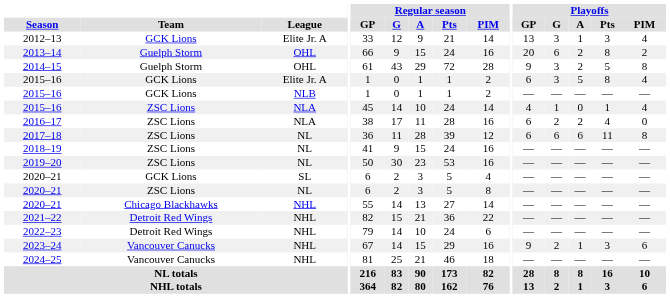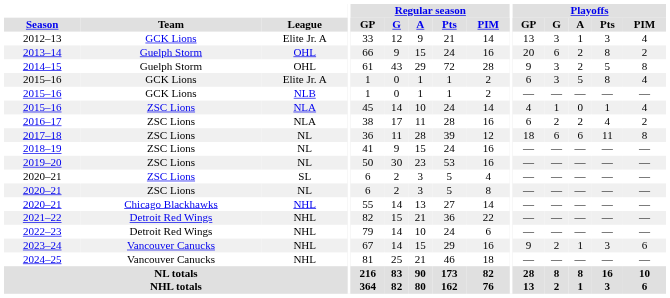 <table border="0" cellpadding="1" cellspacing="0" style="text-align:center; width:60em;">
 <tr bgcolor="#e0e0e0">
 <th colspan="3" bgcolor="#ffffff"></th>
 <th rowspan="99" bgcolor="#ffffff"></th>
 <th colspan="5"><a href='#'>Regular season</a></th>
 <th rowspan="99" bgcolor="#ffffff"></th>
 <th colspan="5"><a href='#'>Playoffs</a></th>
 </tr>
 <tr bgcolor="#e0e0e0">
 <th><a href='#'>Season</a></th>
 <th>Team</th>
 <th>League</th>
 <th>GP</th>
 <th><a href='#'>G</a></th>
 <th><a href='#'>A</a></th>
 <th><a href='#'>Pts</a></th>
 <th><a href='#'>PIM</a></th>
 <th>GP</th>
 <th>G</th>
 <th>A</th>
 <th>Pts</th>
 <th>PIM</th>
 </tr>
 <tr>
 <td>2012–13</td>
 <td><a href='#'>GCK Lions</a></td>
 <td>Elite Jr. A</td>
 <td>33</td>
 <td>12</td>
 <td>9</td>
 <td>21</td>
 <td>14</td>
 <td>13</td>
 <td>3</td>
 <td>1</td>
 <td>3</td>
 <td>4</td>
 </tr>
 <tr bgcolor="#f0f0f0">
 <td><a href='#'>2013–14</a></td>
 <td><a href='#'>Guelph Storm</a></td>
 <td><a href='#'>OHL</a></td>
 <td>66</td>
 <td>9</td>
 <td>15</td>
 <td>24</td>
 <td>16</td>
 <td>20</td>
 <td>6</td>
 <td>2</td>
 <td>8</td>
 <td>2</td>
 </tr>
 <tr>
 <td><a href='#'>2014–15</a></td>
 <td>Guelph Storm</td>
 <td>OHL</td>
 <td>61</td>
 <td>43</td>
 <td>29</td>
 <td>72</td>
 <td>28</td>
 <td>9</td>
 <td>3</td>
 <td>2</td>
 <td>5</td>
 <td>8</td>
 </tr>
 <tr bgcolor="#f0f0f0">
 <td>2015–16</td>
 <td>GCK Lions</td>
 <td>Elite Jr. A</td>
 <td>1</td>
 <td>0</td>
 <td>1</td>
 <td>1</td>
 <td>2</td>
 <td>6</td>
 <td>3</td>
 <td>5</td>
 <td>8</td>
 <td>4</td>
 </tr>
 <tr>
 <td><a href='#'>2015–16</a></td>
 <td>GCK Lions</td>
 <td><a href='#'>NLB</a></td>
 <td>1</td>
 <td>0</td>
 <td>1</td>
 <td>1</td>
 <td>2</td>
 <td>—</td>
 <td>—</td>
 <td>—</td>
 <td>—</td>
 <td>—</td>
 </tr>
 <tr bgcolor="#f0f0f0">
 <td><a href='#'>2015–16</a></td>
 <td><a href='#'>ZSC Lions</a></td>
 <td><a href='#'>NLA</a></td>
 <td>45</td>
 <td>14</td>
 <td>10</td>
 <td>24</td>
 <td>14</td>
 <td>4</td>
 <td>1</td>
 <td>0</td>
 <td>1</td>
 <td>4</td>
 </tr>
 <tr>
 <td><a href='#'>2016–17</a></td>
 <td>ZSC Lions</td>
 <td>NLA</td>
 <td>38</td>
 <td>17</td>
 <td>11</td>
 <td>28</td>
 <td>16</td>
 <td>6</td>
 <td>2</td>
 <td>2</td>
 <td>4</td>
-<td>0</td>
+<td>2</td>
 </tr>
 <tr bgcolor="#f0f0f0">
 <td><a href='#'>2017–18</a></td>
 <td>ZSC Lions</td>
 <td>NL</td>
 <td>36</td>
 <td>11</td>
 <td>28</td>
 <td>39</td>
 <td>12</td>
-<td>6</td>
+<td>18</td>
 <td>6</td>
 <td>6</td>
 <td>11</td>
 <td>8</td>
 </tr>
 <tr>
 <td><a href='#'>2018–19</a></td>
 <td>ZSC Lions</td>
 <td>NL</td>
 <td>41</td>
 <td>9</td>
 <td>15</td>
 <td>24</td>
 <td>16</td>
 <td>—</td>
 <td>—</td>
 <td>—</td>
 <td>—</td>
 <td>—</td>
 </tr>
 <tr bgcolor="#f0f0f0">
 <td><a href='#'>2019–20</a></td>
 <td>ZSC Lions</td>
 <td>NL</td>
 <td>50</td>
 <td>30</td>
 <td>23</td>
 <td>53</td>
 <td>16</td>
 <td>—</td>
 <td>—</td>
 <td>—</td>
 <td>—</td>
 <td>—</td>
 </tr>
 <tr>
 <td>2020–21</td>
-<td>GCK Lions</td>
+<td><a href='#'>ZSC Lions</a></td>
 <td>SL</td>
 <td>6</td>
 <td>2</td>
 <td>3</td>
 <td>5</td>
 <td>4</td>
 <td>—</td>
 <td>—</td>
 <td>—</td>
 <td>—</td>
 <td>—</td>
 </tr>
 <tr bgcolor="#f0f0f0">
 <td><a href='#'>2020–21</a></td>
 <td>ZSC Lions</td>
 <td>NL</td>
 <td>6</td>
 <td>2</td>
 <td>3</td>
 <td>5</td>
 <td>8</td>
 <td>—</td>
 <td>—</td>
 <td>—</td>
 <td>—</td>
 <td>—</td>
 </tr>
 <tr>
 <td><a href='#'>2020–21</a></td>
 <td><a href='#'>Chicago Blackhawks</a></td>
 <td><a href='#'>NHL</a></td>
 <td>55</td>
 <td>14</td>
 <td>13</td>
 <td>27</td>
 <td>14</td>
 <td>—</td>
 <td>—</td>
 <td>—</td>
 <td>—</td>
 <td>—</td>
 </tr>
 <tr bgcolor="#f0f0f0">
 <td><a href='#'>2021–22</a></td>
 <td><a href='#'>Detroit Red Wings</a></td>
 <td>NHL</td>
 <td>82</td>
 <td>15</td>
 <td>21</td>
 <td>36</td>
 <td>22</td>
 <td>—</td>
 <td>—</td>
 <td>—</td>
 <td>—</td>
 <td>—</td>
 </tr>
 <tr>
 <td><a href='#'>2022–23</a></td>
 <td>Detroit Red Wings</td>
 <td>NHL</td>
 <td>79</td>
 <td>14</td>
 <td>10</td>
 <td>24</td>
 <td>6</td>
 <td>—</td>
 <td>—</td>
 <td>—</td>
 <td>—</td>
 <td>—</td>
 </tr>
 <tr bgcolor="#f0f0f0">
 <td><a href='#'>2023–24</a></td>
 <td><a href='#'>Vancouver Canucks</a></td>
 <td>NHL</td>
 <td>67</td>
 <td>14</td>
 <td>15</td>
 <td>29</td>
 <td>16</td>
 <td>9</td>
 <td>2</td>
 <td>1</td>
 <td>3</td>
 <td>6</td>
 </tr>
 <tr>
 <td><a href='#'>2024–25</a></td>
 <td>Vancouver Canucks</td>
 <td>NHL</td>
 <td>81</td>
 <td>25</td>
 <td>21</td>
 <td>46</td>
 <td>18</td>
 <td>—</td>
 <td>—</td>
 <td>—</td>
 <td>—</td>
 <td>—</td>
 </tr>
 <tr bgcolor="#e0e0e0">
 <th colspan="3">NL totals</th>
 <th>216</th>
 <th>83</th>
 <th>90</th>
 <th>173</th>
 <th>82</th>
 <th>28</th>
 <th>8</th>
 <th>8</th>
 <th>16</th>
 <th>10</th>
 </tr>
 <tr bgcolor="#e0e0e0">
 <th colspan="3">NHL totals</th>
 <th>364</th>
 <th>82</th>
 <th>80</th>
 <th>162</th>
 <th>76</th>
 <th>13</th>
 <th>2</th>
 <th>1</th>
 <th>3</th>
 <th>6</th>
 </tr>
 </table>
